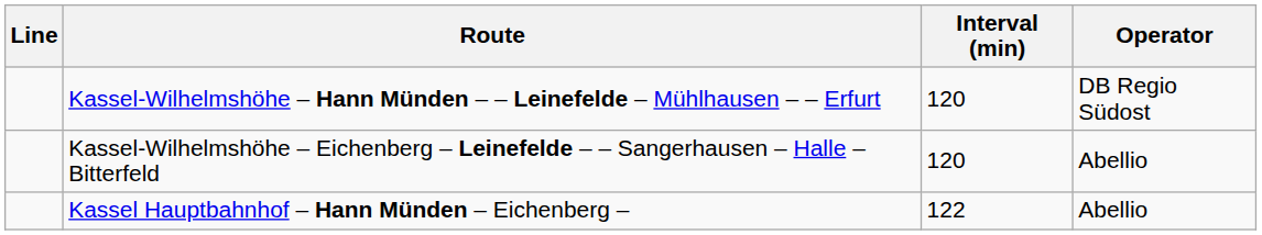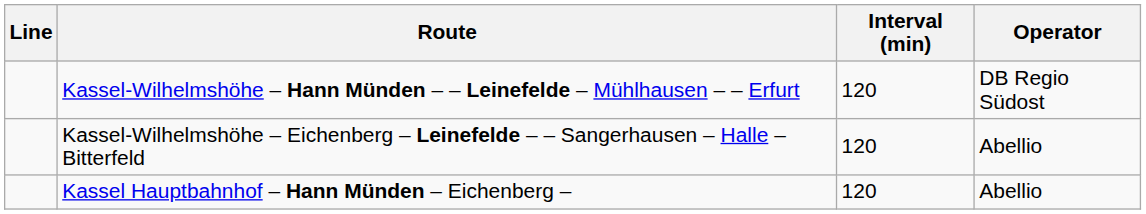 <table class="wikitable">
 <tr>
 <th>Line</th>
 <th>Route</th>
 <th>Interval (min)</th>
 <th>Operator</th>
 </tr>
 <tr>
 <td align="center"></td>
 <td><a href='#'>Kassel-Wilhelmshöhe</a> – <strong>Hann Münden</strong> –  – <strong>Leinefelde</strong> – <a href='#'>Mühlhausen</a> –  – <a href='#'>Erfurt</a></td>
 <td>120</td>
 <td>DB Regio Südost</td>
 </tr>
 <tr>
 <td align="center"></td>
 <td>Kassel-Wilhelmshöhe – Eichenberg – <strong>Leinefelde</strong> –  – Sangerhausen – <a href='#'>Halle</a> – Bitterfeld</td>
 <td>120</td>
 <td>Abellio</td>
 </tr>
 <tr>
 <td align="center"></td>
 <td><a href='#'>Kassel Hauptbahnhof</a> – <strong>Hann Münden</strong> – Eichenberg – </td>
-<td>122</td>
+<td>120</td>
 <td>Abellio</td>
 </tr>
 </table>
